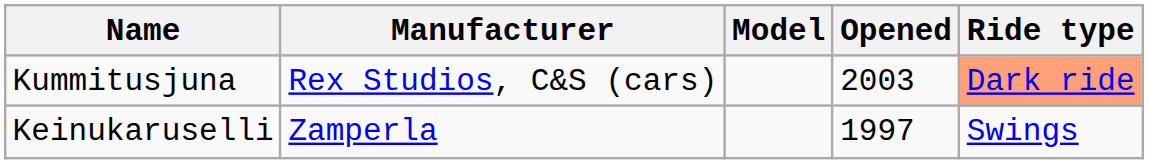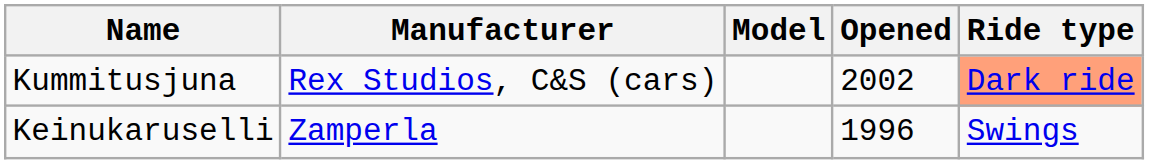 <table class= "wikitable sortable">
 <tr>
 <th>Name</th>
 <th>Manufacturer</th>
 <th>Model</th>
 <th>Opened</th>
 <th>Ride type</th>
 </tr>
 <tr>
 <td>Kummitusjuna</td>
 <td><a href='#'>Rex Studios</a>, C&S (cars)</td>
 <td></td>
-<td>2003</td>
+<td>2002</td>
 <td style="background: lightsalmon;"><a href='#'>Dark ride</a></td>
 </tr>
 <tr>
 <td>Keinukaruselli</td>
 <td><a href='#'>Zamperla</a></td>
 <td></td>
-<td>1997</td>
+<td>1996</td>
 <td><a href='#'>Swings</a></td>
 </tr>
 </table>
